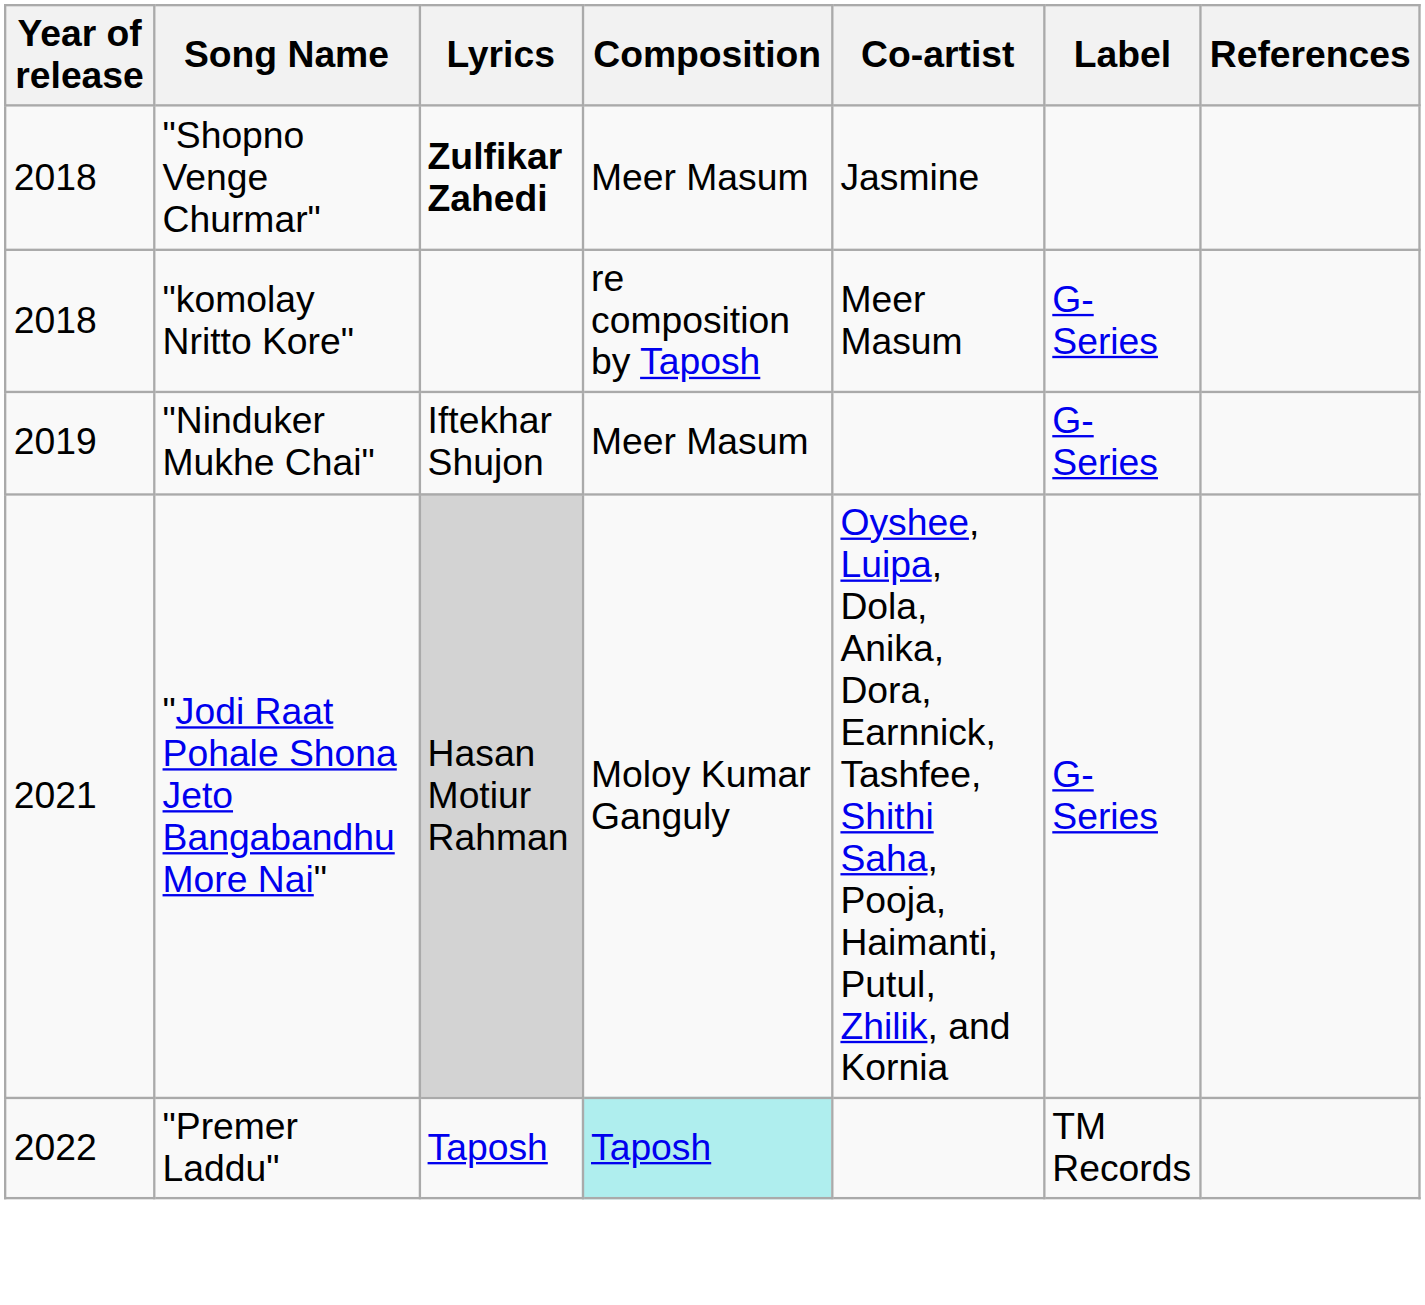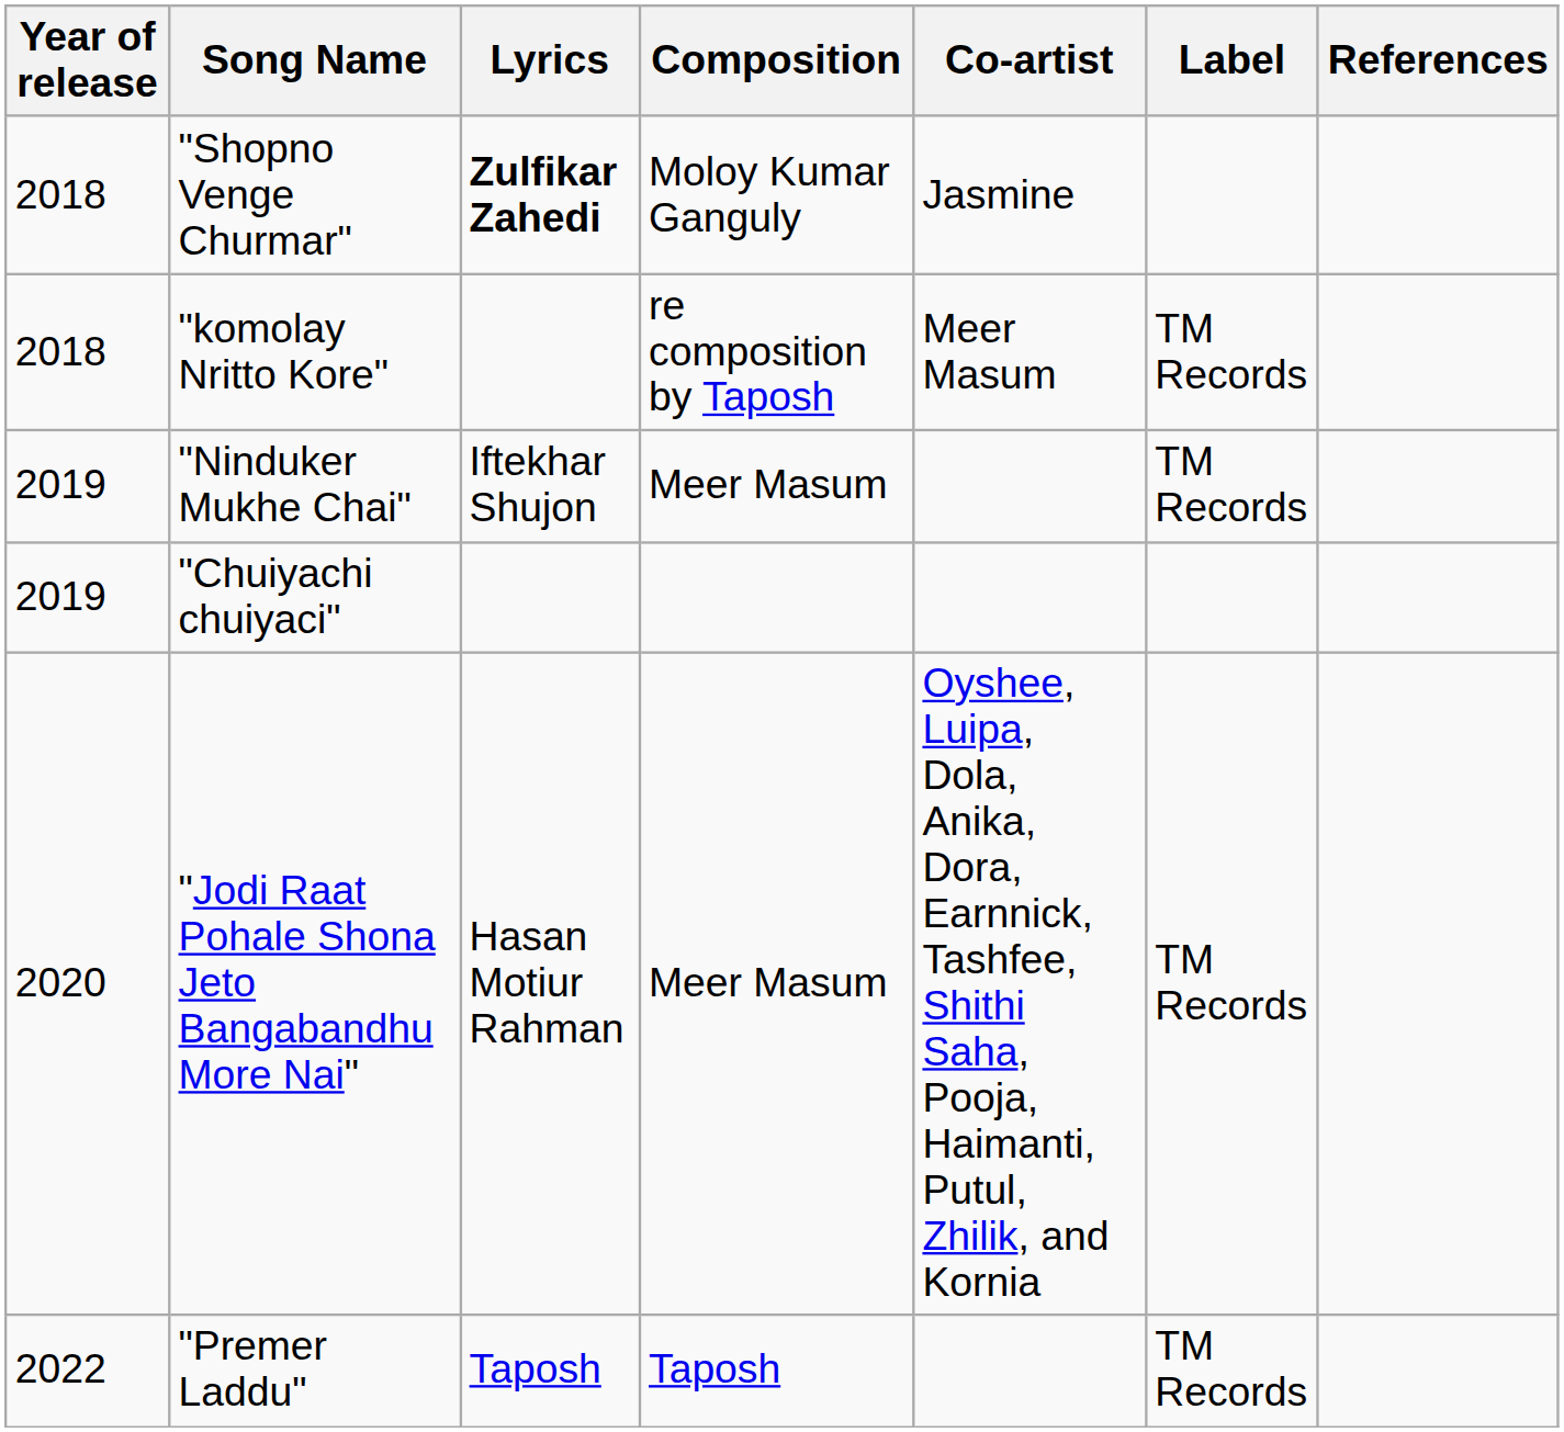 <table class="wikitable" style="border: none;">
 <tr>
 <th scope="col">Year of release</th>
 <th scope="col">Song Name</th>
 <th scope="col">Lyrics</th>
 <th scope="col">Composition</th>
 <th scope="col">Co-artist</th>
 <th scope="col">Label</th>
 <th scope="col">References</th>
 </tr>
 <tr>
 <td>2018</td>
 <td>"Shopno Venge Churmar"</td>
 <td><strong>Zulfikar Zahedi</strong></td>
-<td>Meer Masum</td>
+<td>Moloy Kumar Ganguly</td>
 <td>Jasmine</td>
 <td></td>
 <td></td>
 </tr>
 <tr>
 <td>2018</td>
 <td>"komolay Nritto Kore"</td>
 <td></td>
 <td>re composition by <a href='#'>Taposh</a></td>
 <td>Meer Masum</td>
-<td><a href='#'>G-Series</a></td>
+<td>TM Records</td>
 <td></td>
 </tr>
 <tr>
 <td>2019</td>
 <td>"Ninduker Mukhe Chai"</td>
 <td>Iftekhar Shujon</td>
 <td>Meer Masum</td>
 <td></td>
-<td><a href='#'>G-Series</a></td>
+<td>TM Records</td>
 <td></td>
 </tr>
 <tr>
-<td>2021</td>
+<td>2019</td>
+<td>"Chuiyachi chuiyaci"</td>
+<td></td>
+<td></td>
+<td></td>
+<td></td>
+<td></td>
+</tr>
+<tr>
+<td>2020</td>
 <td>"<a href='#'>Jodi Raat Pohale Shona Jeto Bangabandhu More Nai</a>"</td>
-<td style="background: lightgrey;">Hasan Motiur Rahman</td>
-<td>Moloy Kumar Ganguly</td>
+<td>Hasan Motiur Rahman</td>
+<td>Meer Masum</td>
 <td><a href='#'>Oyshee</a>, <a href='#'>Luipa</a>, Dola, Anika, Dora, Earnnick, Tashfee, <a href='#'>Shithi Saha</a>, Pooja, Haimanti, Putul, <a href='#'>Zhilik</a>, and Kornia</td>
-<td><a href='#'>G-Series</a></td>
+<td>TM Records</td>
 <td></td>
 </tr>
 <tr>
 <td>2022</td>
 <td>"Premer Laddu"</td>
 <td><a href='#'>Taposh</a></td>
-<td style="background: paleturquoise;"><a href='#'>Taposh</a></td>
+<td><a href='#'>Taposh</a></td>
 <td></td>
 <td>TM Records</td>
 <td></td>
 </tr>
 </table>
